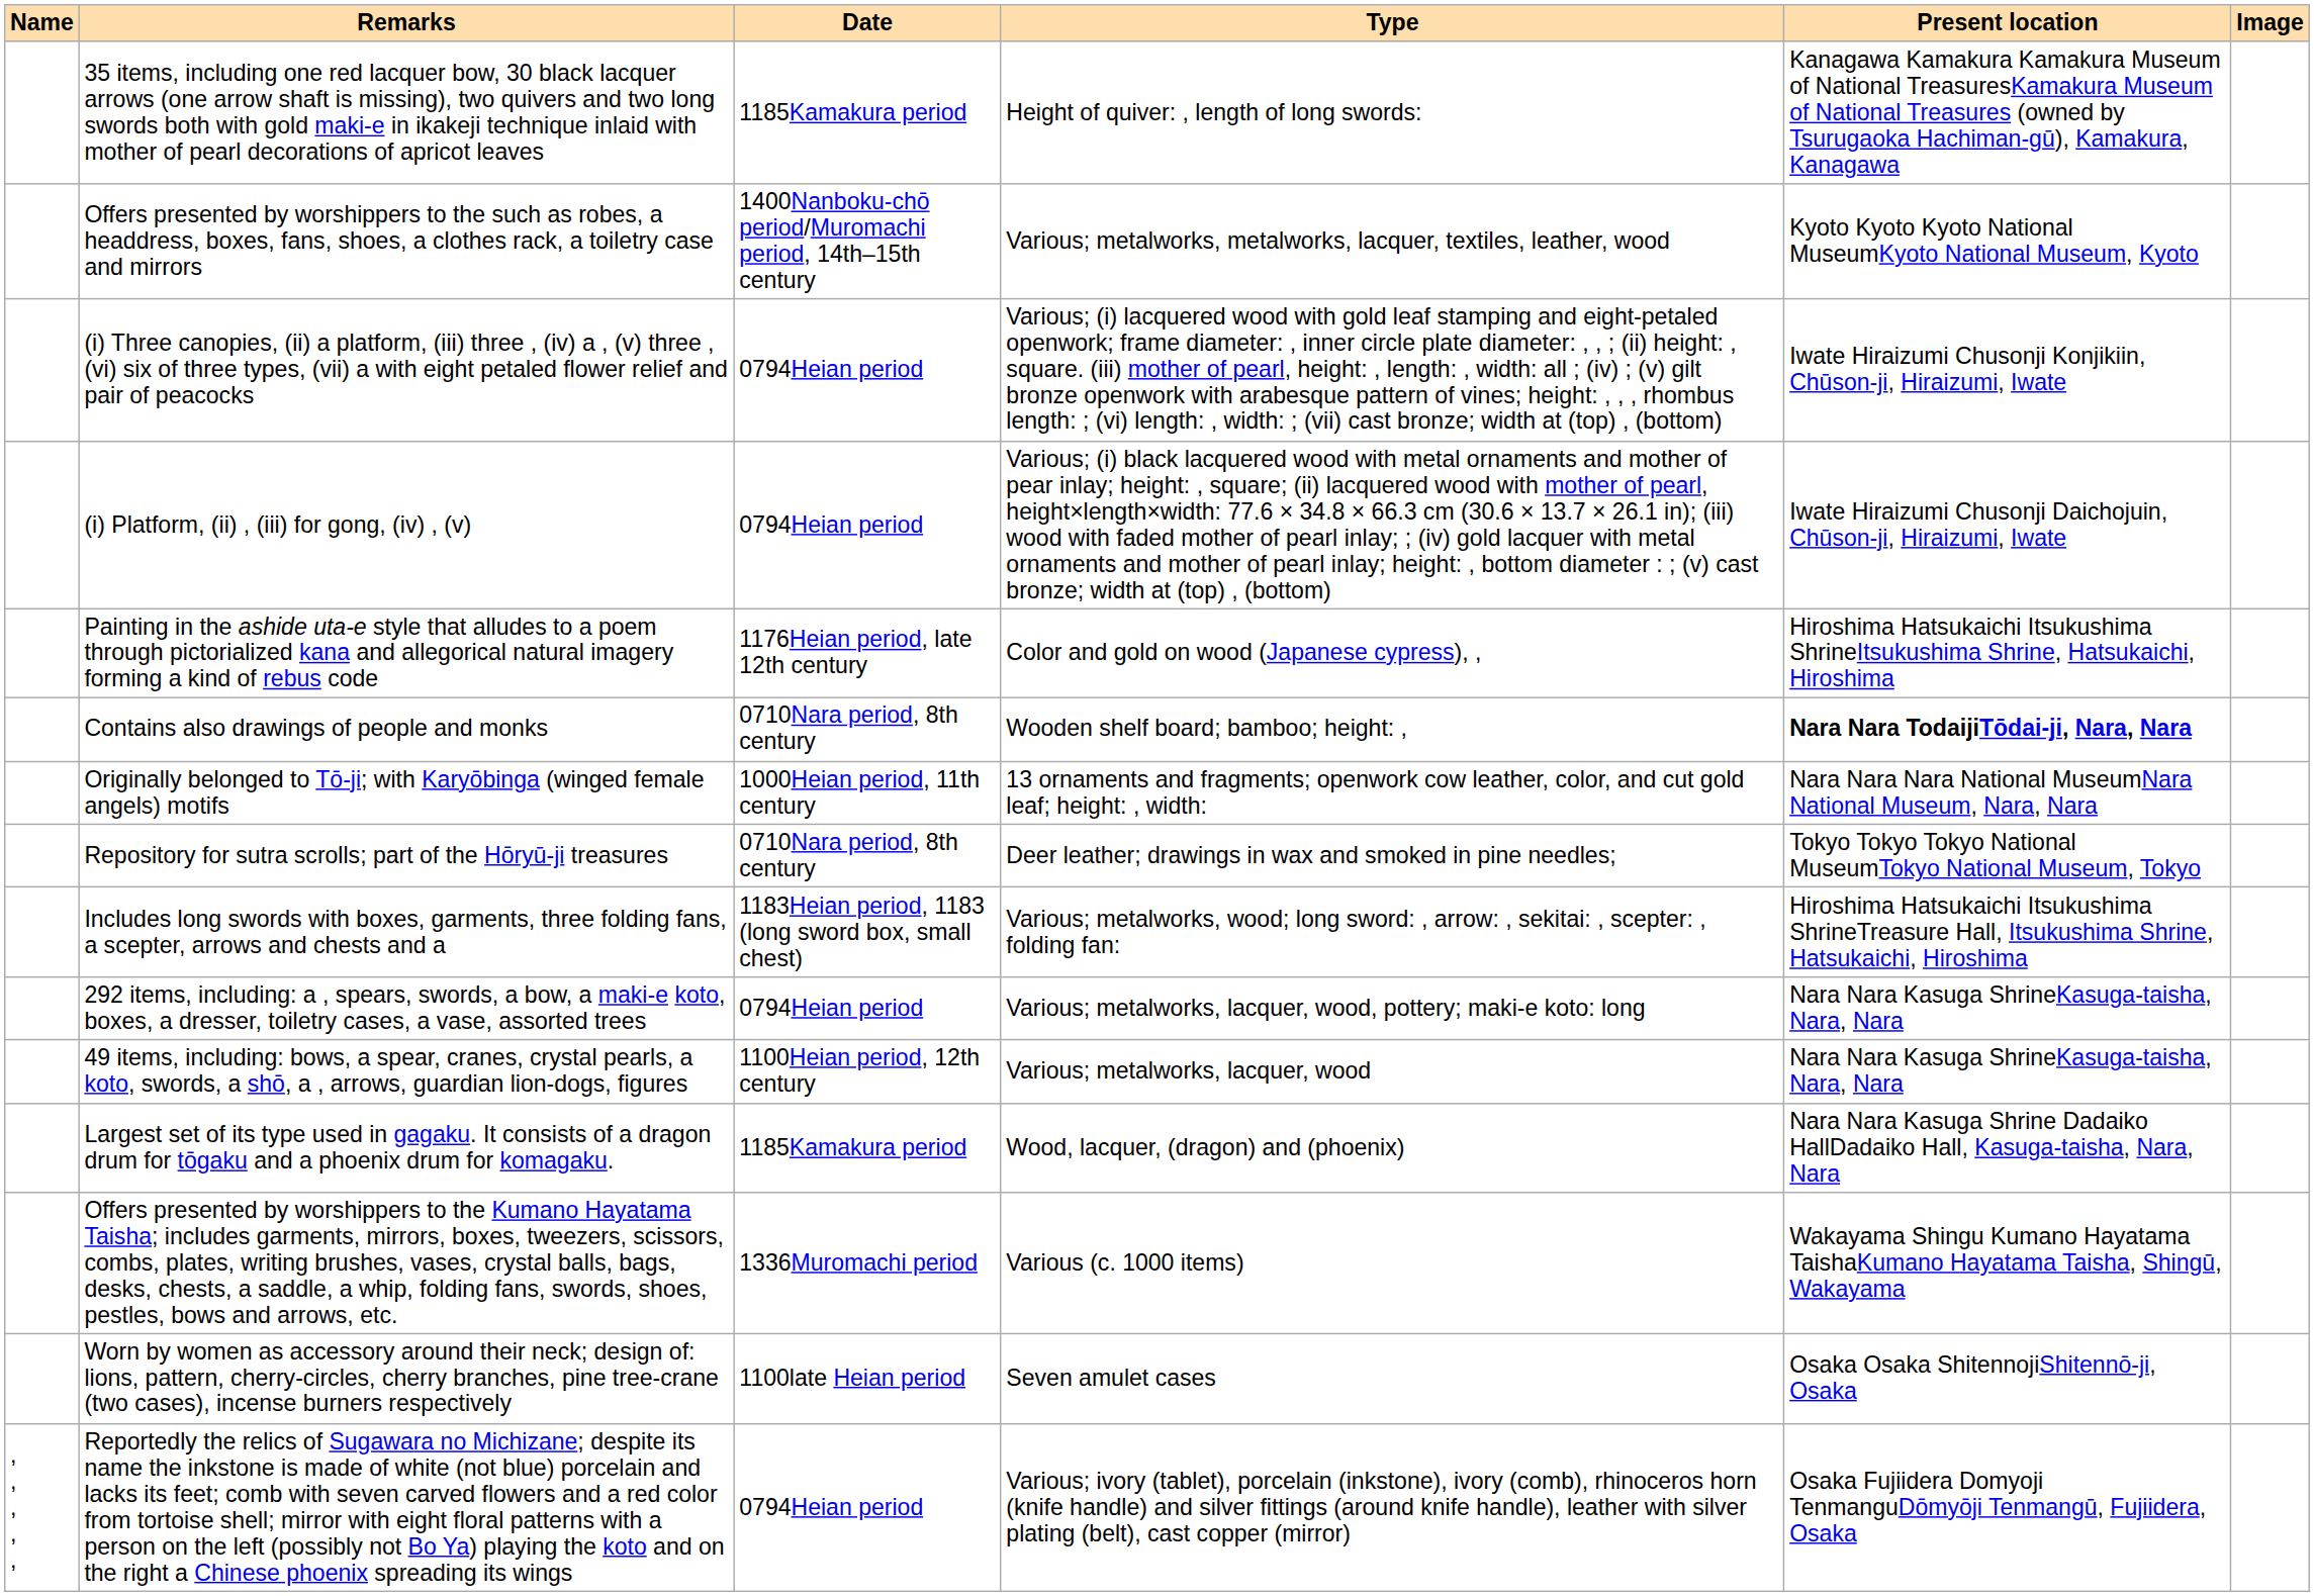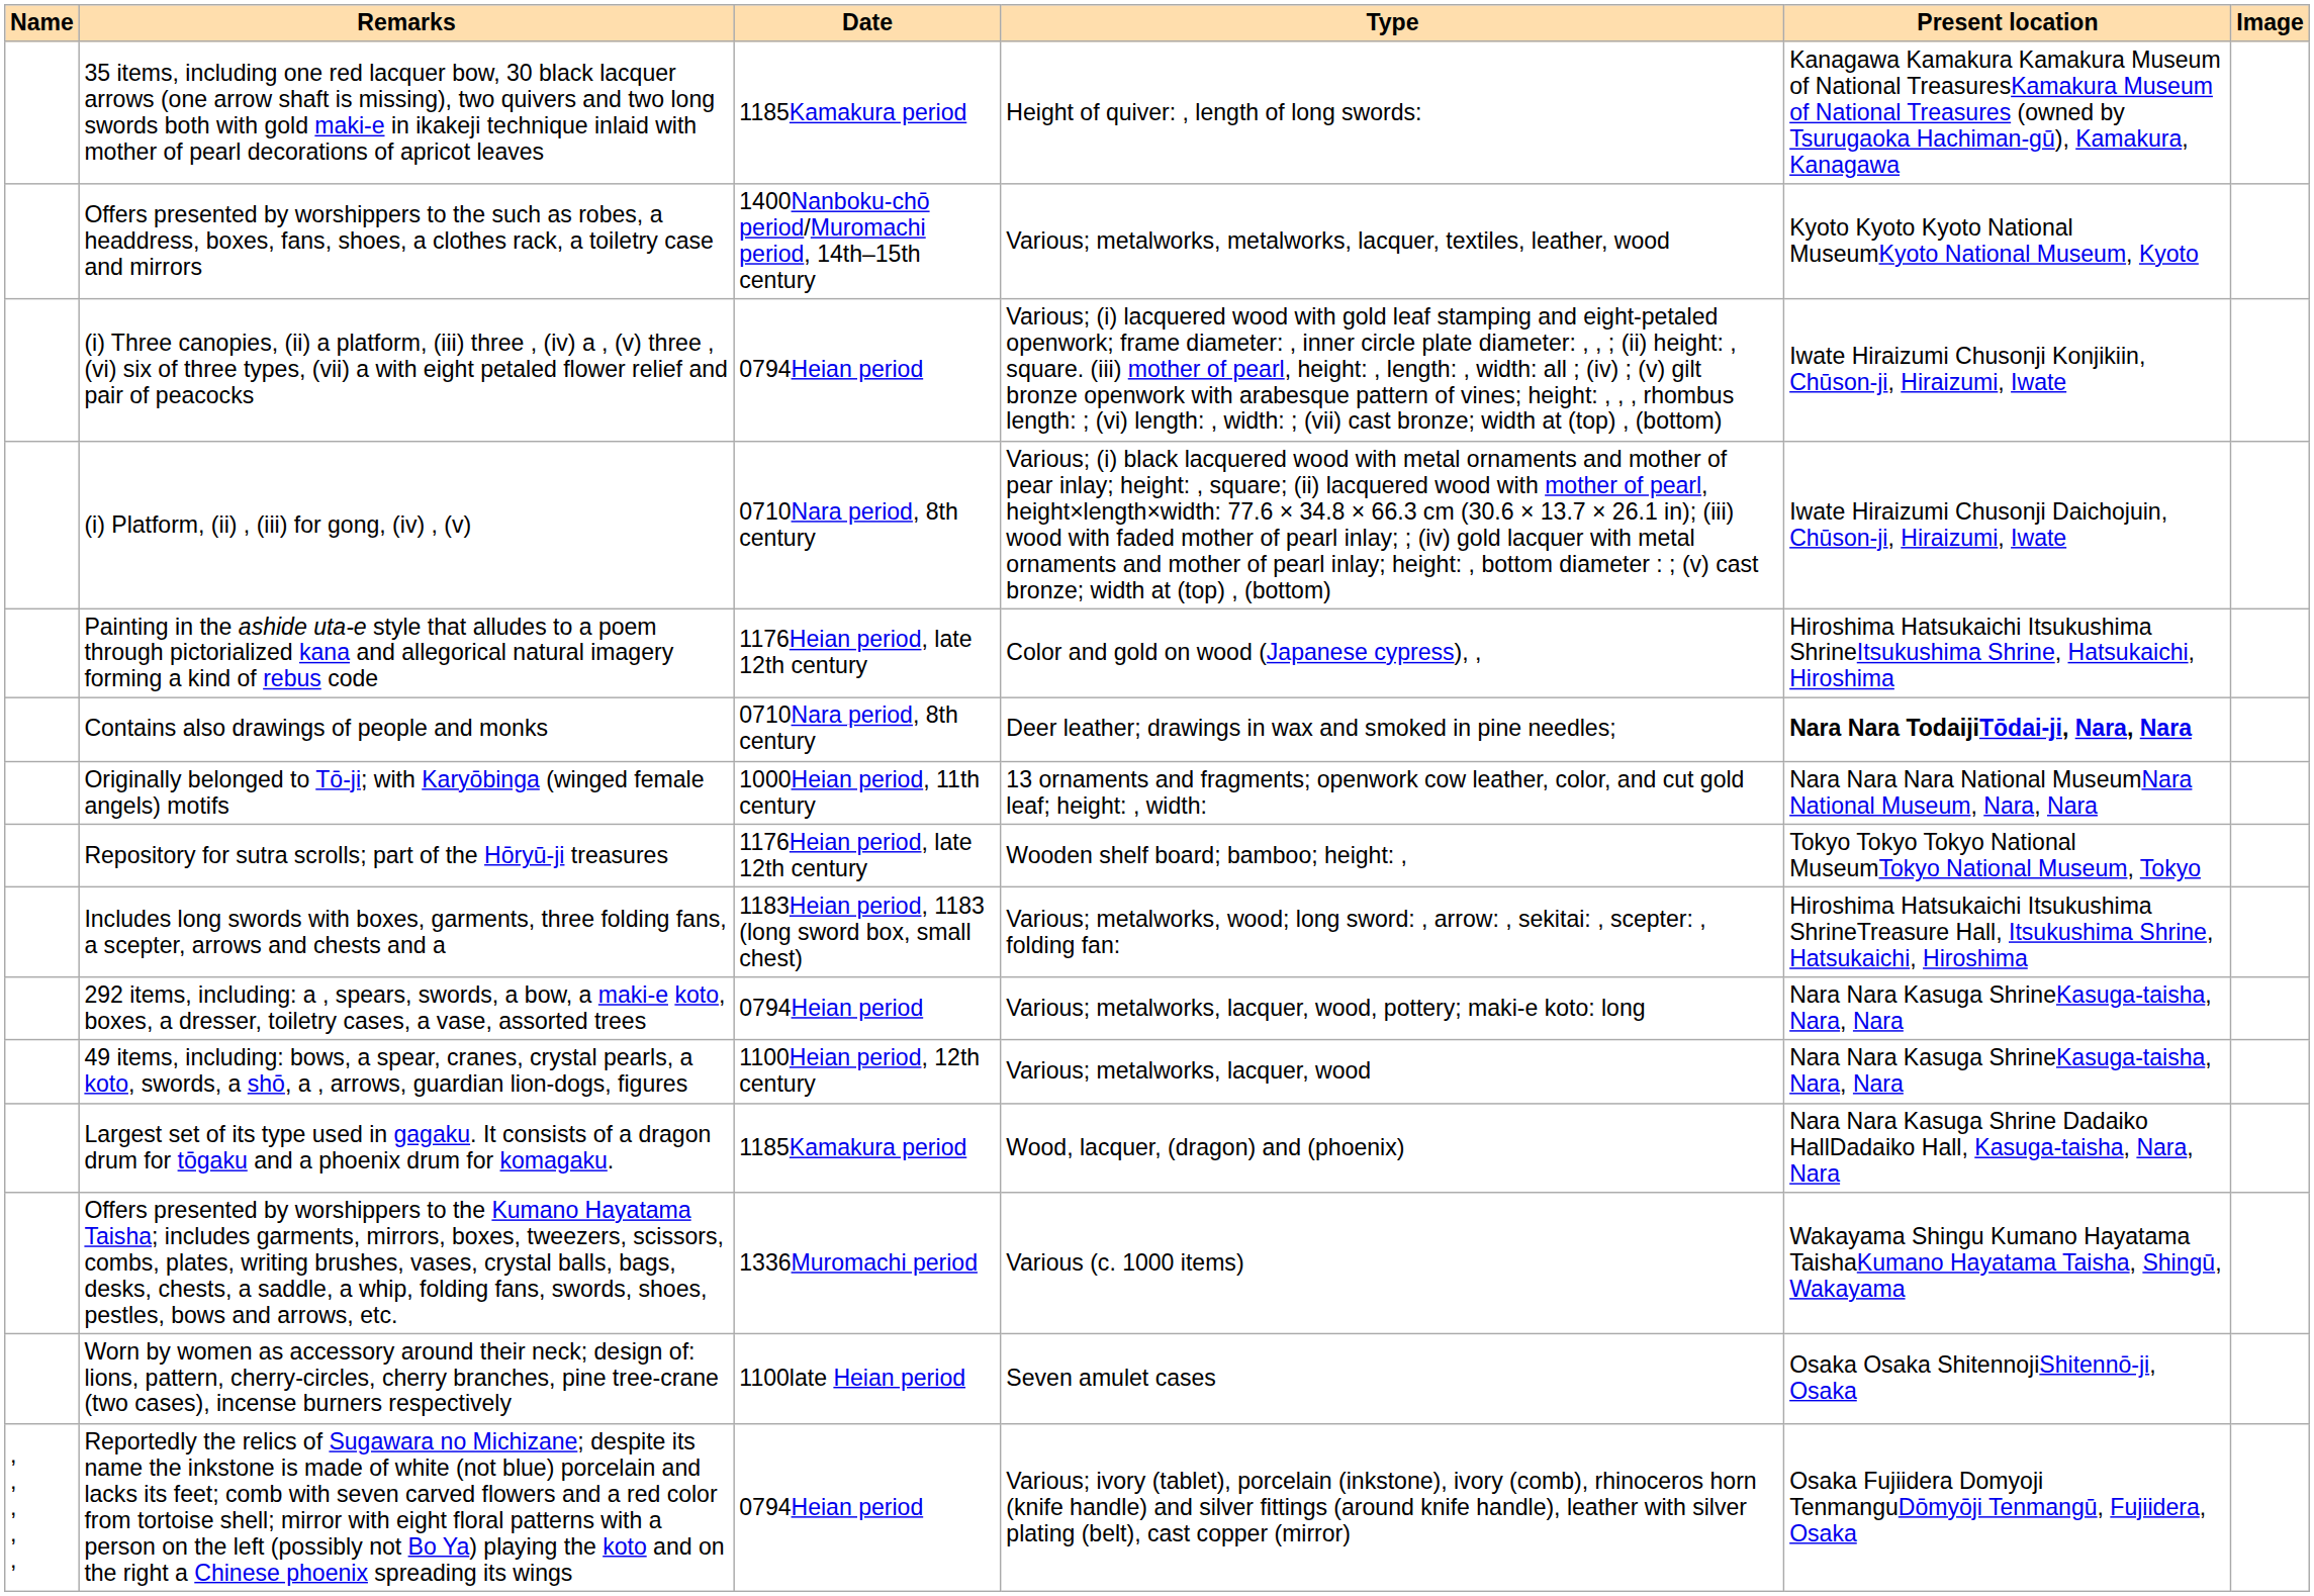 <table class="wikitable sortable" width="100%" style="background:#ffffff;">
 <tr>
 <th align="left" style="background:#ffdead;">Name</th>
 <th align="left" style="background:#ffdead;" class="unsortable">Remarks</th>
 <th align="left" style="background:#ffdead;">Date</th>
 <th align="left" style="background:#ffdead;" class="unsortable">Type</th>
 <th align="left" style="background:#ffdead;">Present location</th>
 <th align="left" style="background:#ffdead;" class="unsortable">Image</th>
 </tr>
 <tr>
 <td></td>
 <td>35 items, including one red lacquer bow, 30 black lacquer arrows (one arrow shaft is missing), two quivers and two long swords both with gold <a href='#'>maki-e</a> in ikakeji technique inlaid with mother of pearl decorations of apricot leaves</td>
 <td><span>1185</span><a href='#'>Kamakura period</a></td>
 <td>Height of quiver: , length of long swords: </td>
 <td><span>Kanagawa Kamakura Kamakura Museum of National Treasures</span><a href='#'>Kamakura Museum of National Treasures</a> (owned by <a href='#'>Tsurugaoka Hachiman-gū</a>), <a href='#'>Kamakura</a>, <a href='#'>Kanagawa</a></td>
 <td></td>
 </tr>
 <tr>
 <td></td>
 <td>Offers presented by worshippers to the  such as robes, a headdress, boxes, fans, shoes, a clothes rack, a toiletry case and mirrors</td>
 <td><span>1400</span><a href='#'>Nanboku-chō period</a>/<a href='#'>Muromachi period</a>, 14th–15th century</td>
 <td>Various; metalworks, metalworks, lacquer, textiles, leather, wood</td>
 <td><span>Kyoto Kyoto Kyoto National Museum</span><a href='#'>Kyoto National Museum</a>, <a href='#'>Kyoto</a></td>
 <td></td>
 </tr>
 <tr>
 <td></td>
 <td>(i) Three canopies, (ii) a platform, (iii) three , (iv) a , (v) three , (vi) six  of three types, (vii) a  with eight petaled flower relief and pair of peacocks</td>
 <td><span>0794</span><a href='#'>Heian period</a></td>
 <td>Various; (i) lacquered wood with gold leaf stamping and eight-petaled openwork; frame diameter: , inner circle plate diameter: , , ; (ii) height: ,  square. (iii) <a href='#'>mother of pearl</a>, height: , length: , width: all ; (iv) ; (v) gilt bronze openwork with arabesque pattern of vines; height: , , , rhombus length: ; (vi) length: , width: ; (vii) cast bronze; width at (top) , (bottom) </td>
 <td><span>Iwate Hiraizumi Chusonji Konjikiin</span>, <a href='#'>Chūson-ji</a>, <a href='#'>Hiraizumi</a>, <a href='#'>Iwate</a></td>
 <td><br><br></td>
 </tr>
 <tr>
 <td></td>
 <td>(i) Platform, (ii) , (iii)  for gong, (iv) , (v) </td>
-<td><span>0794</span><a href='#'>Heian period</a></td>
+<td><span>0710</span><a href='#'>Nara period</a>, 8th century</td>
 <td>Various; (i) black lacquered wood with metal ornaments and mother of pear inlay; height: ,  square; (ii) lacquered wood with <a href='#'>mother of pearl</a>, height×length×width: 77.6 × 34.8 × 66.3 cm (30.6 × 13.7 × 26.1 in); (iii) wood with faded mother of pearl inlay; ; (iv) gold lacquer with metal ornaments and mother of pearl inlay; height: , bottom diameter : ; (v) cast bronze; width at (top) , (bottom) </td>
 <td><span>Iwate Hiraizumi Chusonji Daichojuin</span>, <a href='#'>Chūson-ji</a>, <a href='#'>Hiraizumi</a>, <a href='#'>Iwate</a></td>
 <td></td>
 </tr>
 <tr>
 <td></td>
 <td>Painting in the <em>ashide uta-e</em> style that alludes to a poem through pictorialized <a href='#'>kana</a> and allegorical natural imagery forming a kind of <a href='#'>rebus</a> code</td>
 <td><span>1176</span><a href='#'>Heian period</a>, late 12th century</td>
 <td>Color and gold on wood (<a href='#'>Japanese cypress</a>), ,</td>
 <td><span>Hiroshima Hatsukaichi Itsukushima Shrine</span><a href='#'>Itsukushima Shrine</a>, <a href='#'>Hatsukaichi</a>, <a href='#'>Hiroshima</a></td>
 <td></td>
 </tr>
 <tr>
 <td></td>
 <td>Contains also drawings of people and monks</td>
 <td><span>0710</span><a href='#'>Nara period</a>, 8th century</td>
-<td>Wooden shelf board; bamboo; height: , </td>
+<td>Deer leather; drawings in wax and smoked in pine needles; </td>
 <td><strong><span>Nara Nara Todaiji</span><a href='#'>Tōdai-ji</a>, <a href='#'>Nara</a>, <a href='#'>Nara</a></strong></td>
 <td></td>
 </tr>
 <tr>
 <td></td>
 <td>Originally belonged to <a href='#'>Tō-ji</a>; with <a href='#'>Karyōbinga</a> (winged female angels) motifs</td>
 <td><span>1000</span><a href='#'>Heian period</a>, 11th century</td>
 <td>13 ornaments and fragments; openwork cow leather, color, and cut gold leaf; height: , width: </td>
 <td><span>Nara Nara Nara National Museum</span><a href='#'>Nara National Museum</a>, <a href='#'>Nara</a>, <a href='#'>Nara</a></td>
 <td><br></td>
 </tr>
 <tr>
 <td></td>
 <td>Repository for sutra scrolls; part of the <a href='#'>Hōryū-ji</a> treasures</td>
-<td><span>0710</span><a href='#'>Nara period</a>, 8th century</td>
-<td>Deer leather; drawings in wax and smoked in pine needles; </td>
+<td><span>1176</span><a href='#'>Heian period</a>, late 12th century</td>
+<td>Wooden shelf board; bamboo; height: , </td>
 <td><span>Tokyo Tokyo Tokyo National Museum</span><a href='#'>Tokyo National Museum</a>, <a href='#'>Tokyo</a></td>
 <td></td>
 </tr>
 <tr>
 <td></td>
 <td>Includes long swords with boxes, garments, three folding fans, a scepter, arrows and chests and a </td>
 <td><span>1183</span><a href='#'>Heian period</a>, 1183 (long sword box, small chest)</td>
 <td>Various; metalworks, wood; long sword: , arrow: , sekitai: , scepter: , folding fan: </td>
 <td><span>Hiroshima Hatsukaichi Itsukushima Shrine</span>Treasure Hall, <a href='#'>Itsukushima Shrine</a>, <a href='#'>Hatsukaichi</a>, <a href='#'>Hiroshima</a></td>
 <td></td>
 </tr>
 <tr>
 <td></td>
 <td>292 items, including: a , spears, swords, a bow, a <a href='#'>maki-e</a> <a href='#'>koto</a>, boxes, a dresser, toiletry cases, a vase, assorted trees</td>
 <td><span>0794</span><a href='#'>Heian period</a></td>
 <td>Various; metalworks, lacquer, wood, pottery; maki-e koto:  long</td>
 <td><span>Nara Nara Kasuga Shrine</span><a href='#'>Kasuga-taisha</a>, <a href='#'>Nara</a>, <a href='#'>Nara</a></td>
 <td></td>
 </tr>
 <tr>
 <td></td>
 <td>49 items, including: bows, a spear, cranes, crystal pearls, a <a href='#'>koto</a>, swords, a <a href='#'>shō</a>, a , arrows, guardian lion-dogs, figures</td>
 <td><span>1100</span><a href='#'>Heian period</a>, 12th century</td>
 <td>Various; metalworks, lacquer, wood</td>
 <td><span>Nara Nara Kasuga Shrine</span><a href='#'>Kasuga-taisha</a>, <a href='#'>Nara</a>, <a href='#'>Nara</a></td>
 <td></td>
 </tr>
 <tr>
 <td></td>
 <td>Largest set of its type used in <a href='#'>gagaku</a>. It consists of a dragon drum for <a href='#'>tōgaku</a> and a phoenix drum for <a href='#'>komagaku</a>.</td>
 <td><span>1185</span><a href='#'>Kamakura period</a></td>
 <td>Wood, lacquer,  (dragon) and  (phoenix)</td>
 <td><span>Nara Nara Kasuga Shrine Dadaiko Hall</span>Dadaiko Hall, <a href='#'>Kasuga-taisha</a>, <a href='#'>Nara</a>, <a href='#'>Nara</a></td>
 <td></td>
 </tr>
 <tr>
 <td></td>
 <td>Offers presented by worshippers to the <a href='#'>Kumano Hayatama Taisha</a>; includes garments, mirrors, boxes, tweezers, scissors, combs, plates, writing brushes, vases, crystal balls, bags, desks, chests, a saddle, a whip, folding fans, swords, shoes, pestles, bows and arrows, etc.</td>
 <td><span>1336</span><a href='#'>Muromachi period</a></td>
 <td>Various (c. 1000 items)</td>
 <td><span>Wakayama Shingu Kumano Hayatama Taisha</span><a href='#'>Kumano Hayatama Taisha</a>, <a href='#'>Shingū</a>, <a href='#'>Wakayama</a></td>
 <td></td>
 </tr>
 <tr>
 <td></td>
 <td>Worn by women as accessory around their neck; design of: lions,  pattern, cherry-circles, cherry branches, pine tree-crane (two cases), incense burners respectively</td>
 <td><span>1100</span>late <a href='#'>Heian period</a></td>
 <td>Seven amulet cases</td>
 <td><span>Osaka Osaka Shitennoji</span><a href='#'>Shitennō-ji</a>, <a href='#'>Osaka</a></td>
 <td></td>
 </tr>
 <tr>
 <td>,<br> ,<br> ,<br> ,<br> ,<br> </td>
 <td>Reportedly the relics of <a href='#'>Sugawara no Michizane</a>; despite its name the inkstone is made of white (not blue) porcelain and lacks its feet; comb with seven carved flowers and a red color from tortoise shell; mirror with eight floral patterns with a person on the left (possibly not <a href='#'>Bo Ya</a>) playing the <a href='#'>koto</a> and on the right a <a href='#'>Chinese phoenix</a> spreading its wings</td>
 <td><span>0794</span><a href='#'>Heian period</a></td>
 <td>Various; ivory (tablet), porcelain (inkstone), ivory (comb), rhinoceros horn (knife handle) and silver fittings (around knife handle), leather with silver plating (belt), cast copper (mirror)</td>
 <td><span>Osaka Fujiidera Domyoji Tenmangu</span><a href='#'>Dōmyōji Tenmangū</a>, <a href='#'>Fujiidera</a>, <a href='#'>Osaka</a></td>
 <td></td>
 </tr>
 </table>
